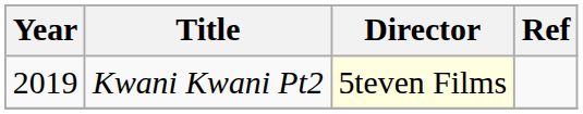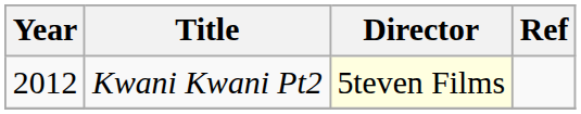 <table class="wikitable">
 <tr>
 <th>Year</th>
 <th>Title</th>
 <th>Director</th>
 <th>Ref</th>
 </tr>
 <tr>
-<td>2019</td>
+<td>2012</td>
 <td><em>Kwani Kwani Pt2</em> <small></small></td>
 <td style="background: lightyellow;">5teven Films</td>
 <td></td>
 </tr>
 <tr>
 </tr>
 </table>
